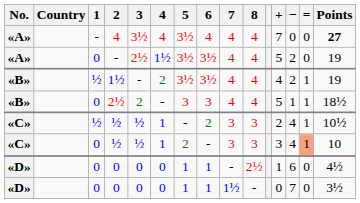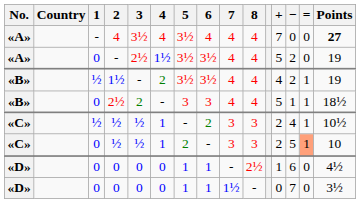 <table class="wikitable" style="text-align:center">
 <tr>
 <th>No.</th>
 <th>Country</th>
 <th>1</th>
 <th>2</th>
 <th>3</th>
 <th>4</th>
 <th>5</th>
 <th>6</th>
 <th>7</th>
 <th>8</th>
 <th></th>
 <th>+</th>
 <th>−</th>
 <th>=</th>
 <th>Points</th>
 </tr>
 <tr>
 <th>«A»</th>
 <td style="text-align: left"></td>
 <td>-</td>
 <td style="color:red;">4</td>
 <td style="color:red;">3½</td>
 <td style="color:red;">4</td>
 <td style="color:red;">3½</td>
 <td style="color:red;">4</td>
 <td style="color:red;">4</td>
 <td style="color:red;">4</td>
 <th></th>
 <td>7</td>
 <td>0</td>
 <td>0</td>
 <td><strong>27 </strong></td>
 </tr>
 <tr>
 <th>«A»</th>
 <td style="text-align: left"></td>
 <td style="color:blue;">0</td>
 <td>-</td>
 <td style="color:red;">2½</td>
 <td style="color:blue;">1½</td>
 <td style="color:red;">3½</td>
 <td style="color:red;">3½</td>
 <td style="color:red;">4</td>
 <td style="color:red;">4</td>
 <th></th>
 <td>5</td>
 <td>2</td>
 <td>0</td>
 <td>19</td>
 </tr>
 <tr style="border-top:2px solid grey;">
 <th>«B»</th>
 <td style="text-align: left"></td>
 <td style="color:blue;">½</td>
 <td style="color:blue;">1½</td>
 <td>-</td>
 <td style="color:green;">2</td>
 <td style="color:red;">3½</td>
 <td style="color:red;">3½</td>
 <td style="color:red;">4</td>
 <td style="color:red;">4</td>
 <th></th>
 <td>4</td>
 <td>2</td>
 <td>1</td>
 <td>19</td>
 </tr>
 <tr>
 <th>«B»</th>
 <td style="text-align: left"></td>
 <td style="color:blue;">0</td>
 <td style="color:red;">2½</td>
 <td style="color:green;">2</td>
 <td>-</td>
 <td style="color:red;">3</td>
 <td style="color:red;">3</td>
 <td style="color:red;">4</td>
 <td style="color:red;">4</td>
 <th></th>
 <td>5</td>
 <td>1</td>
 <td>1</td>
 <td>18½</td>
 </tr>
 <tr style="border-top:2px solid grey;">
 <th>«C»</th>
 <td style="text-align: left"></td>
 <td style="color:blue;">½</td>
 <td style="color:blue;">½</td>
 <td style="color:blue;">½</td>
 <td style="color:blue;">1</td>
 <td>-</td>
 <td style="color:green;">2</td>
 <td style="color:red;">3</td>
 <td style="color:red;">3</td>
 <th></th>
 <td>2</td>
 <td>4</td>
 <td>1</td>
 <td>10½</td>
 </tr>
 <tr>
 <th>«C»</th>
 <td style="text-align: left"></td>
 <td style="color:blue;">0</td>
 <td style="color:blue;">½</td>
 <td style="color:blue;">½</td>
 <td style="color:blue;">1</td>
 <td style="color:green;">2</td>
 <td>-</td>
 <td style="color:red;">3</td>
 <td style="color:red;">3</td>
 <th></th>
-<td>3</td>
-<td>4</td>
+<td>2</td>
+<td>5</td>
 <td style="background: lightsalmon;">1</td>
 <td>10</td>
 </tr>
 <tr style="border-top:2px solid grey;">
 <th>«D»</th>
 <td style="text-align: left"></td>
 <td style="color:blue;">0</td>
 <td style="color:blue;">0</td>
 <td style="color:blue;">0</td>
 <td style="color:blue;">0</td>
 <td style="color:blue;">1</td>
 <td style="color:blue;">1</td>
 <td>-</td>
 <td style="color:red;">2½</td>
 <th></th>
 <td>1</td>
 <td>6</td>
 <td>0</td>
 <td>4½</td>
 </tr>
 <tr>
 <th>«D»</th>
 <td style="text-align: left"></td>
 <td style="color:blue;">0</td>
 <td style="color:blue;">0</td>
 <td style="color:blue;">0</td>
 <td style="color:blue;">0</td>
 <td style="color:blue;">1</td>
 <td style="color:blue;">1</td>
 <td style="color:blue;">1½</td>
 <td>-</td>
 <th></th>
 <td>0</td>
 <td>7</td>
 <td>0</td>
 <td>3½</td>
 </tr>
 </table>
